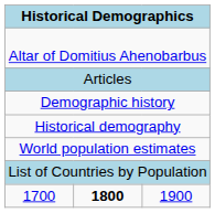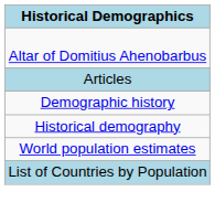 <table class="wikitable floatright">
 <tr>
 <th colspan="3" style="background:lightblue;width:200px;font-size:100%">Historical Demographics</th>
 </tr>
 <tr>
 <td colspan="3" style="text-align:center;font-size:100%"><br><a href='#'>Altar of Domitius Ahenobarbus</a></td>
 </tr>
 <tr>
 <td colspan="3" style="background:lightblue;text-align:center;font-size:100%">Articles</td>
 </tr>
 <tr>
 <td colspan="3" style="text-align:center;font-size:100%"><a href='#'>Demographic history</a></td>
 </tr>
 <tr>
 <td colspan="3" style="text-align:center;font-size:100%"><a href='#'>Historical demography</a></td>
 </tr>
 <tr>
 <td colspan="3" style="text-align:center;font-size:100%"><a href='#'>World population estimates</a></td>
 </tr>
 <tr>
 <td colspan="3" style="background:lightblue;text-align:center;font-size:100%">List of Countries by Population</td>
 </tr>
-<tr>
-<td colspan="1" style="text-align:center;font-size:100%"><a href='#'>1700</a></td>
-<td style="text-align:center;font-size:100%"><strong>1800</strong></td>
-<td style="text-align:center;font-size:100%"><a href='#'>1900</a></td>
-</tr>
 </table>
